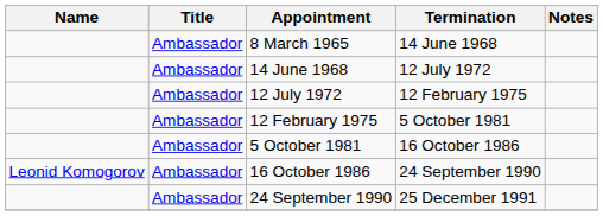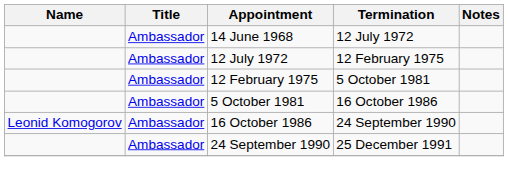 <table class="wikitable">
 <tr valign="middle">
 <th>Name</th>
 <th>Title</th>
 <th>Appointment</th>
 <th>Termination</th>
 <th>Notes</th>
-</tr>
-<tr>
-<td></td>
-<td><a href='#'>Ambassador</a></td>
-<td>8 March 1965</td>
-<td>14 June 1968</td>
-<td></td>
 </tr>
 <tr>
 <td></td>
 <td><a href='#'>Ambassador</a></td>
 <td>14 June 1968</td>
 <td>12 July 1972</td>
 <td></td>
 </tr>
 <tr>
 <td></td>
 <td><a href='#'>Ambassador</a></td>
 <td>12 July 1972</td>
 <td>12 February 1975</td>
 <td></td>
 </tr>
 <tr>
 <td></td>
 <td><a href='#'>Ambassador</a></td>
 <td>12 February 1975</td>
 <td>5 October 1981</td>
 <td></td>
 </tr>
 <tr>
 <td></td>
 <td><a href='#'>Ambassador</a></td>
 <td>5 October 1981</td>
 <td>16 October 1986</td>
 <td></td>
 </tr>
 <tr>
 <td><a href='#'>Leonid Komogorov</a></td>
 <td><a href='#'>Ambassador</a></td>
 <td>16 October 1986</td>
 <td>24 September 1990</td>
 <td></td>
 </tr>
 <tr>
 <td></td>
 <td><a href='#'>Ambassador</a></td>
 <td>24 September 1990</td>
 <td>25 December 1991</td>
 <td></td>
 </tr>
 <tr>
 </tr>
 </table>
